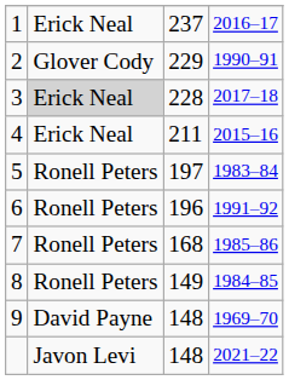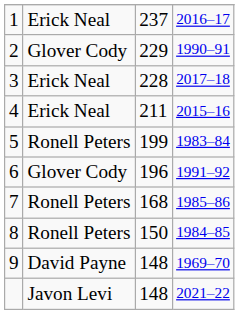 <table class="wikitable">
 <tr>
 </tr>
 <tr>
 <td>1</td>
 <td>Erick Neal</td>
 <td>237</td>
 <td style="font-size:80%;"><a href='#'>2016–17</a></td>
 </tr>
 <tr>
 <td>2</td>
 <td>Glover Cody</td>
 <td>229</td>
 <td style="font-size:80%;"><a href='#'>1990–91</a></td>
 </tr>
 <tr>
 <td>3</td>
-<td style="background: lightgrey;">Erick Neal</td>
+<td>Erick Neal</td>
 <td>228</td>
 <td style="font-size:80%;"><a href='#'>2017–18</a></td>
 </tr>
 <tr>
 <td>4</td>
 <td>Erick Neal</td>
 <td>211</td>
 <td style="font-size:80%;"><a href='#'>2015–16</a></td>
 </tr>
 <tr>
 <td>5</td>
 <td>Ronell Peters</td>
-<td>197</td>
+<td>199</td>
 <td style="font-size:80%;"><a href='#'>1983–84</a></td>
 </tr>
 <tr>
 <td>6</td>
-<td>Ronell Peters</td>
+<td>Glover Cody</td>
 <td>196</td>
 <td style="font-size:80%;"><a href='#'>1991–92</a></td>
 </tr>
 <tr>
 <td>7</td>
 <td>Ronell Peters</td>
 <td>168</td>
 <td style="font-size:80%;"><a href='#'>1985–86</a></td>
 </tr>
 <tr>
 <td>8</td>
 <td>Ronell Peters</td>
-<td>149</td>
+<td>150</td>
 <td style="font-size:80%;"><a href='#'>1984–85</a></td>
 </tr>
 <tr>
 <td>9</td>
 <td>David Payne</td>
 <td>148</td>
 <td style="font-size:80%;"><a href='#'>1969–70</a></td>
 </tr>
 <tr>
 <td></td>
 <td>Javon Levi</td>
 <td>148</td>
 <td style="font-size:80%;"><a href='#'>2021–22</a></td>
 </tr>
 </table>
